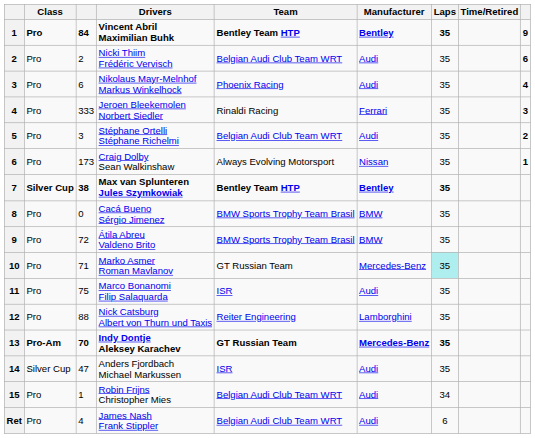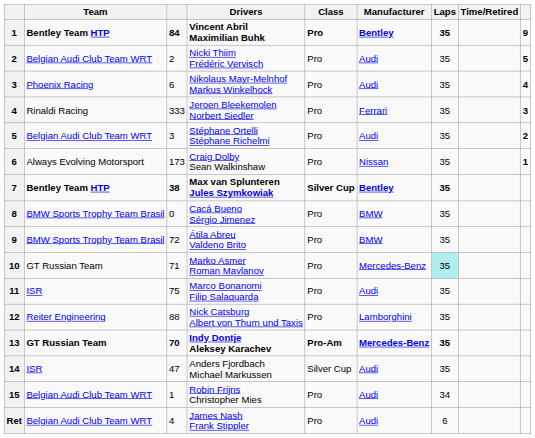 <table class="wikitable sortable" style="font-size: 95%;">
 <tr>
 <th></th>
-<th>Class</th>
+<th>Team</th>
 <th></th>
 <th>Drivers</th>
-<th>Team</th>
+<th>Class</th>
 <th>Manufacturer</th>
 <th>Laps</th>
 <th>Time/Retired</th>
 <th></th>
 </tr>
 <tr>
 <th><strong>1</strong></th>
-<td><strong>Pro</strong></td>
+<td> <strong>Bentley Team <a href='#'>HTP</a></strong></td>
 <td><strong>84</strong></td>
 <td> <strong>Vincent Abril</strong><br> <strong>Maximilian Buhk</strong></td>
-<td> <strong>Bentley Team <a href='#'>HTP</a></strong></td>
+<td><strong>Pro</strong></td>
 <td><strong><a href='#'>Bentley</a></strong></td>
 <td align=center><strong>35</strong></td>
 <td></td>
 <td align=center><strong>9</strong></td>
 </tr>
 <tr>
 <th>2</th>
-<td>Pro</td>
+<td> <a href='#'>Belgian Audi Club Team WRT</a></td>
 <td>2</td>
 <td> <a href='#'>Nicki Thiim</a><br> <a href='#'>Frédéric Vervisch</a></td>
-<td> <a href='#'>Belgian Audi Club Team WRT</a></td>
+<td>Pro</td>
 <td><a href='#'>Audi</a></td>
 <td align=center>35</td>
 <td></td>
-<td align=center><strong>6</strong></td>
+<td align=center><strong>5</strong></td>
 </tr>
 <tr>
 <th>3</th>
-<td>Pro</td>
+<td> <a href='#'>Phoenix Racing</a></td>
 <td>6</td>
 <td> <a href='#'>Nikolaus Mayr-Melnhof</a><br> <a href='#'>Markus Winkelhock</a></td>
-<td> <a href='#'>Phoenix Racing</a></td>
+<td>Pro</td>
 <td><a href='#'>Audi</a></td>
 <td align=center>35</td>
 <td></td>
 <td align=center><strong>4</strong></td>
 </tr>
 <tr>
 <th>4</th>
-<td>Pro</td>
+<td> Rinaldi Racing</td>
 <td>333</td>
 <td> <a href='#'>Jeroen Bleekemolen</a><br> <a href='#'>Norbert Siedler</a></td>
-<td> Rinaldi Racing</td>
+<td>Pro</td>
 <td><a href='#'>Ferrari</a></td>
 <td align=center>35</td>
 <td></td>
 <td align=center><strong>3</strong></td>
 </tr>
 <tr>
 <th>5</th>
-<td>Pro</td>
+<td> <a href='#'>Belgian Audi Club Team WRT</a></td>
 <td>3</td>
 <td> <a href='#'>Stéphane Ortelli</a><br> <a href='#'>Stéphane Richelmi</a></td>
-<td> <a href='#'>Belgian Audi Club Team WRT</a></td>
+<td>Pro</td>
 <td><a href='#'>Audi</a></td>
 <td align=center>35</td>
 <td></td>
 <td align=center><strong>2</strong></td>
 </tr>
 <tr>
 <th>6</th>
-<td>Pro</td>
+<td> Always Evolving Motorsport</td>
 <td>173</td>
 <td> <a href='#'>Craig Dolby</a><br> Sean Walkinshaw</td>
-<td> Always Evolving Motorsport</td>
+<td>Pro</td>
 <td><a href='#'>Nissan</a></td>
 <td align=center>35</td>
 <td></td>
 <td align=center><strong>1</strong></td>
 </tr>
 <tr>
 <th><strong>7</strong></th>
-<td><strong>Silver Cup</strong></td>
+<td> <strong>Bentley Team <a href='#'>HTP</a></strong></td>
 <td><strong>38</strong></td>
 <td> <strong>Max van Splunteren</strong><br> <strong><a href='#'>Jules Szymkowiak</a></strong></td>
-<td> <strong>Bentley Team <a href='#'>HTP</a></strong></td>
+<td><strong>Silver Cup</strong></td>
 <td><strong><a href='#'>Bentley</a></strong></td>
 <td align=center><strong>35</strong></td>
 <td><strong></strong></td>
 <td></td>
 </tr>
 <tr>
 <th>8</th>
-<td>Pro</td>
+<td> <a href='#'>BMW Sports Trophy Team Brasil</a></td>
 <td>0</td>
 <td> <a href='#'>Cacá Bueno</a><br> <a href='#'>Sérgio Jimenez</a></td>
-<td> <a href='#'>BMW Sports Trophy Team Brasil</a></td>
+<td>Pro</td>
 <td><a href='#'>BMW</a></td>
 <td align=center>35</td>
 <td></td>
 <td></td>
 </tr>
 <tr>
 <th>9</th>
-<td>Pro</td>
+<td> <a href='#'>BMW Sports Trophy Team Brasil</a></td>
 <td>72</td>
 <td> <a href='#'>Átila Abreu</a><br> <a href='#'>Valdeno Brito</a></td>
-<td> <a href='#'>BMW Sports Trophy Team Brasil</a></td>
+<td>Pro</td>
 <td><a href='#'>BMW</a></td>
 <td align=center>35</td>
 <td></td>
 <td></td>
 </tr>
 <tr>
 <th>10</th>
-<td>Pro</td>
+<td> GT Russian Team</td>
 <td>71</td>
 <td> <a href='#'>Marko Asmer</a><br> <a href='#'>Roman Mavlanov</a></td>
-<td> GT Russian Team</td>
+<td>Pro</td>
 <td><a href='#'>Mercedes-Benz</a></td>
 <td align=center style="background: paleturquoise;">35</td>
 <td></td>
 <td></td>
 </tr>
 <tr>
 <th>11</th>
-<td>Pro</td>
+<td> <a href='#'>ISR</a></td>
 <td>75</td>
 <td> <a href='#'>Marco Bonanomi</a><br> <a href='#'>Filip Salaquarda</a></td>
-<td> <a href='#'>ISR</a></td>
+<td>Pro</td>
 <td><a href='#'>Audi</a></td>
 <td align=center>35</td>
 <td></td>
 <td></td>
 </tr>
 <tr>
 <th>12</th>
-<td>Pro</td>
+<td> <a href='#'>Reiter Engineering</a></td>
 <td>88</td>
 <td> <a href='#'>Nick Catsburg</a><br> <a href='#'>Albert von Thurn und Taxis</a></td>
-<td> <a href='#'>Reiter Engineering</a></td>
+<td>Pro</td>
 <td><a href='#'>Lamborghini</a></td>
 <td align=center>35</td>
 <td></td>
 <td></td>
 </tr>
 <tr>
 <th><strong>13</strong></th>
-<td><strong>Pro-Am</strong></td>
+<td> <strong>GT Russian Team</strong></td>
 <td><strong>70</strong></td>
 <td> <strong><a href='#'>Indy Dontje</a></strong><br> <strong>Aleksey Karachev</strong></td>
-<td> <strong>GT Russian Team</strong></td>
+<td><strong>Pro-Am</strong></td>
 <td><strong><a href='#'>Mercedes-Benz</a></strong></td>
 <td align=center><strong>35</strong></td>
 <td><strong></strong></td>
 <td></td>
 </tr>
 <tr>
 <th>14</th>
-<td>Silver Cup</td>
+<td> <a href='#'>ISR</a></td>
 <td>47</td>
 <td> Anders Fjordbach<br> Michael Markussen</td>
-<td> <a href='#'>ISR</a></td>
+<td>Silver Cup</td>
 <td><a href='#'>Audi</a></td>
 <td align=center>35</td>
 <td></td>
 <td></td>
 </tr>
 <tr>
 <th>15</th>
-<td>Pro</td>
+<td> <a href='#'>Belgian Audi Club Team WRT</a></td>
 <td>1</td>
 <td> <a href='#'>Robin Frijns</a><br> Christopher Mies</td>
-<td> <a href='#'>Belgian Audi Club Team WRT</a></td>
+<td>Pro</td>
 <td><a href='#'>Audi</a></td>
 <td align=center>34</td>
 <td></td>
 <td></td>
 </tr>
 <tr>
 <th>Ret</th>
-<td>Pro</td>
+<td> <a href='#'>Belgian Audi Club Team WRT</a></td>
 <td>4</td>
 <td> <a href='#'>James Nash</a><br> <a href='#'>Frank Stippler</a></td>
-<td> <a href='#'>Belgian Audi Club Team WRT</a></td>
+<td>Pro</td>
 <td><a href='#'>Audi</a></td>
 <td align=center>6</td>
 <td></td>
 <td></td>
 </tr>
 </table>
